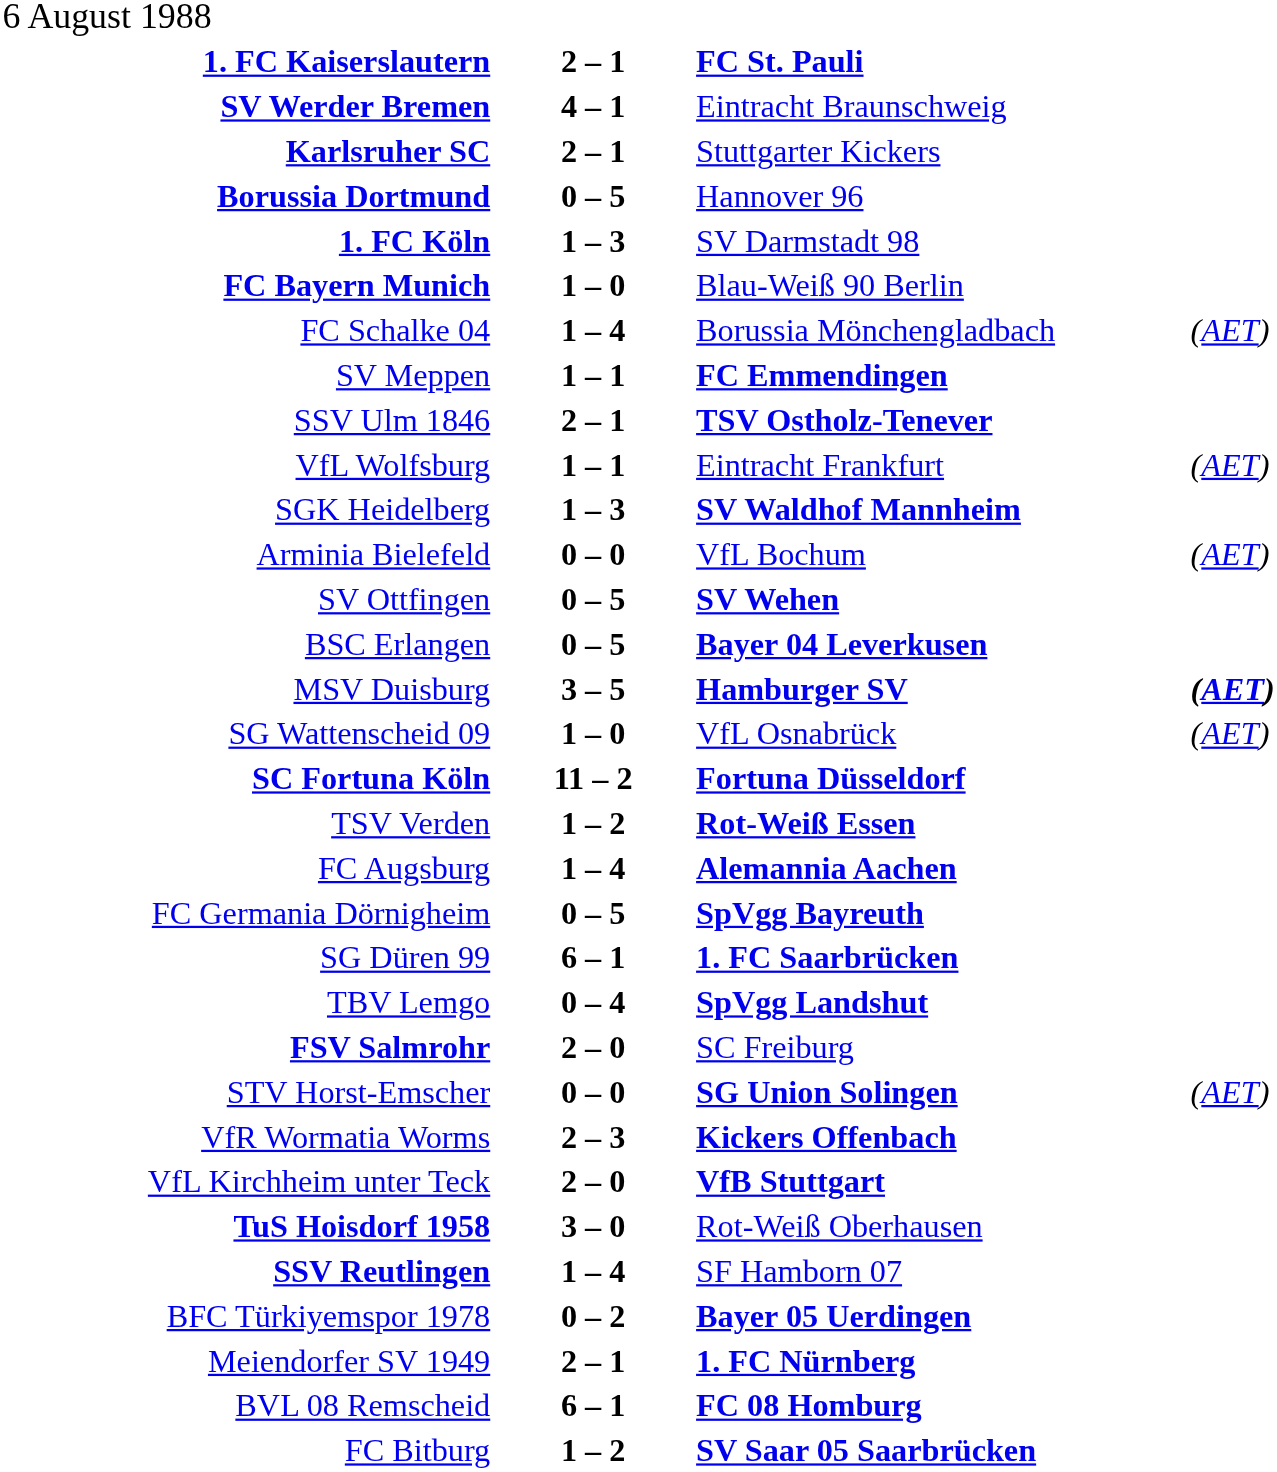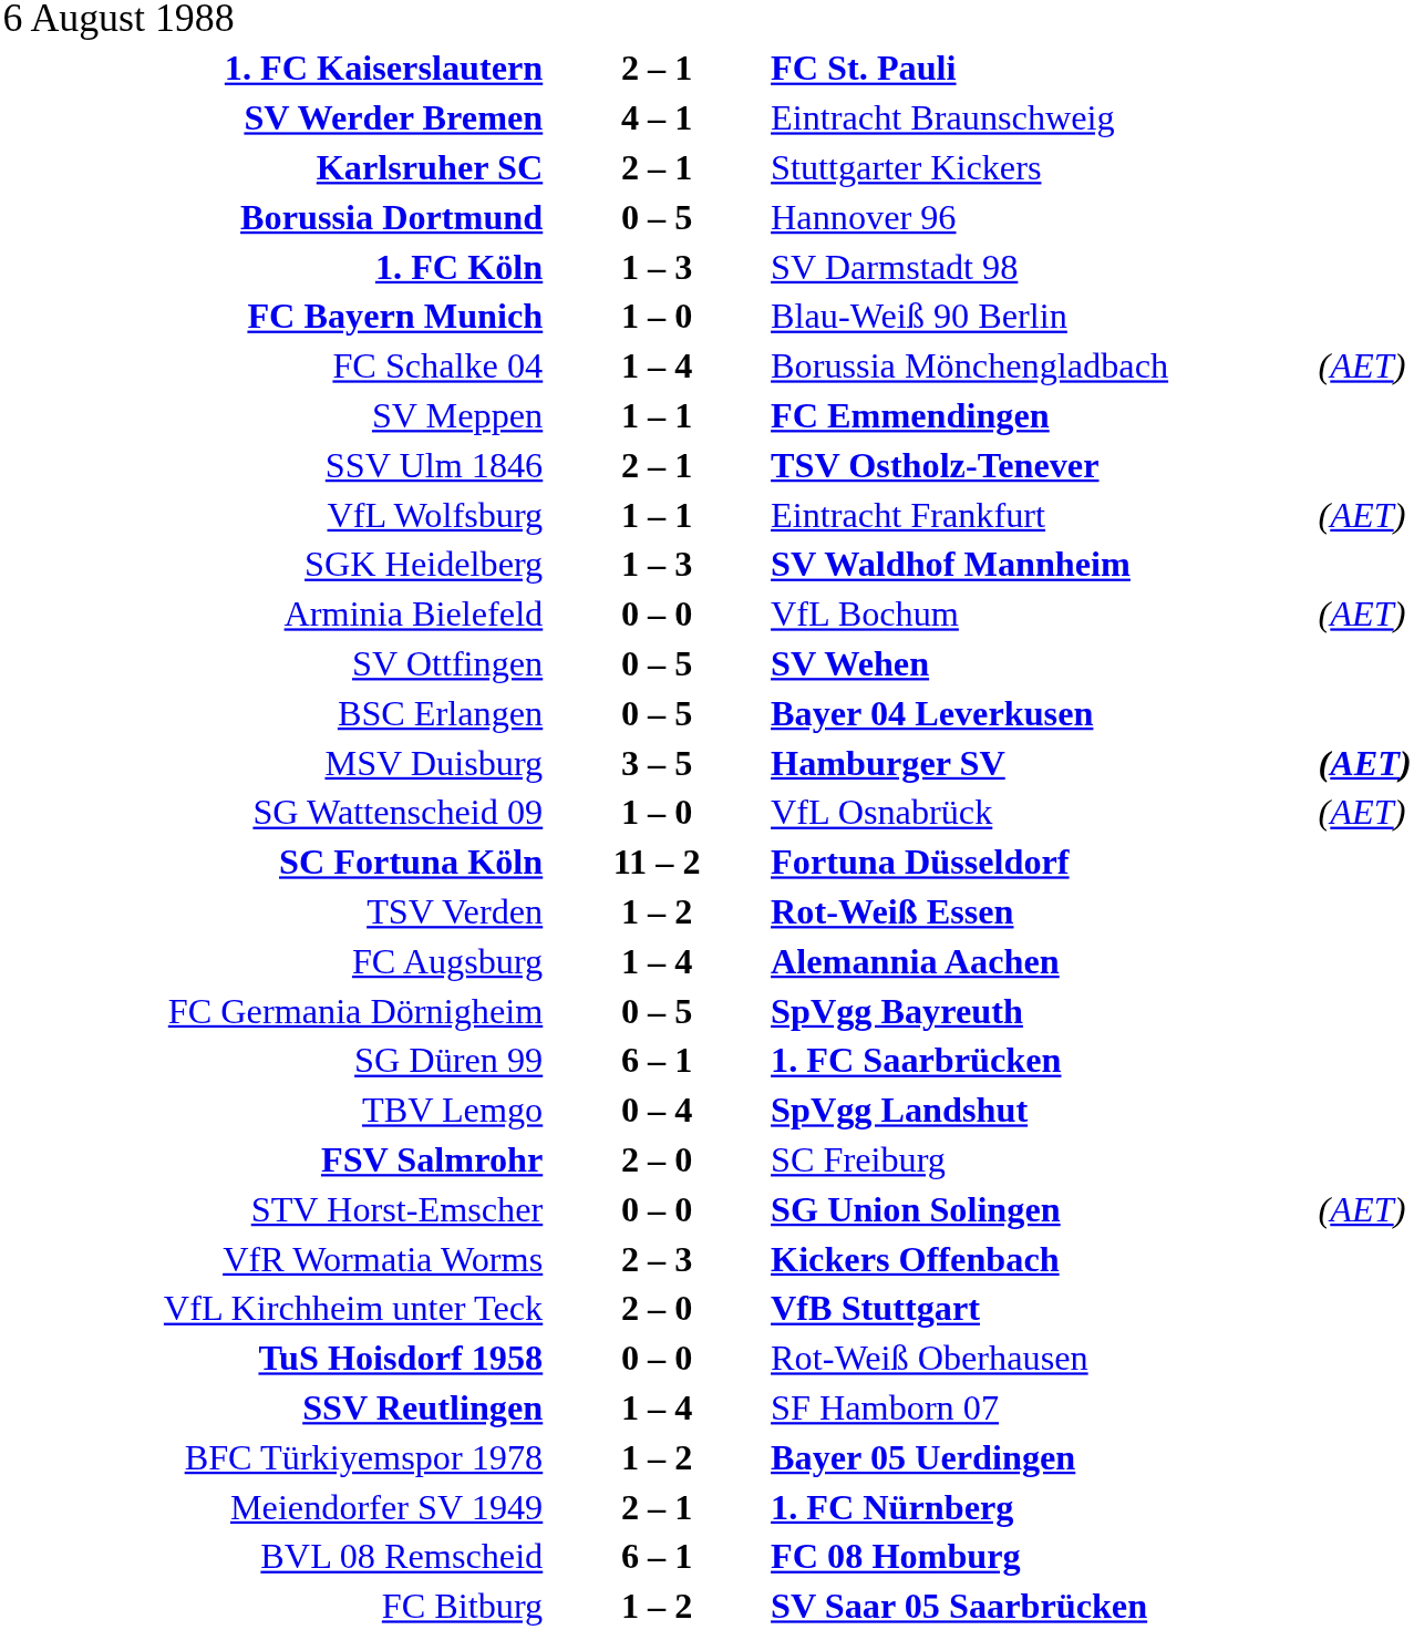 <table width=100% cellspacing=1>
 <tr>
 <th width=25%></th>
 <th width=10%></th>
 <th width=25%></th>
 <th></th>
 </tr>
 <tr>
 <td>6 August 1988</td>
 </tr>
 <tr style=font-size:90%>
 <td align=right><strong><a href='#'>1. FC Kaiserslautern</a></strong></td>
 <td align=center><strong>2 – 1</strong></td>
 <td><strong><a href='#'>FC St. Pauli</a></strong></td>
 </tr>
 <tr style=font-size:90%>
 <td align=right><strong><a href='#'>SV Werder Bremen</a></strong></td>
 <td align=center><strong>4 – 1</strong></td>
 <td><a href='#'>Eintracht Braunschweig</a></td>
 </tr>
 <tr style=font-size:90%>
 <td align=right><strong><a href='#'>Karlsruher SC</a></strong></td>
 <td align=center><strong>2 – 1</strong></td>
 <td><a href='#'>Stuttgarter Kickers</a></td>
 </tr>
 <tr style=font-size:90%>
 <td align=right><strong><a href='#'>Borussia Dortmund</a></strong></td>
 <td align=center><strong>0 – 5</strong></td>
 <td><a href='#'>Hannover 96</a></td>
 </tr>
 <tr style=font-size:90%>
 <td align=right><strong><a href='#'>1. FC Köln</a></strong></td>
 <td align=center><strong>1 – 3</strong></td>
 <td><a href='#'>SV Darmstadt 98</a></td>
 </tr>
 <tr style=font-size:90%>
 <td align=right><strong><a href='#'>FC Bayern Munich</a></strong></td>
 <td align=center><strong>1 – 0</strong></td>
 <td><a href='#'>Blau-Weiß 90 Berlin</a></td>
 </tr>
 <tr style=font-size:90%>
 <td align=right><a href='#'>FC Schalke 04</a></td>
 <td align=center><strong>1 – 4</strong></td>
 <td><a href='#'>Borussia Mönchengladbach</a></td>
 <td><em>(<a href='#'>AET</a>)</em></td>
 </tr>
 <tr style=font-size:90%>
 <td align=right><a href='#'>SV Meppen</a></td>
 <td align=center><strong>1 – 1</strong></td>
 <td><strong><a href='#'>FC Emmendingen</a></strong></td>
 </tr>
 <tr style=font-size:90%>
 <td align=right><a href='#'>SSV Ulm 1846</a></td>
 <td align=center><strong>2 – 1</strong></td>
 <td><strong><a href='#'>TSV Ostholz-Tenever</a></strong></td>
 </tr>
 <tr style=font-size:90%>
 <td align=right><a href='#'>VfL Wolfsburg</a></td>
 <td align=center><strong>1 – 1</strong></td>
 <td><a href='#'>Eintracht Frankfurt</a></td>
 <td><em>(<a href='#'>AET</a>)</em></td>
 </tr>
 <tr style=font-size:90%>
 <td align=right><a href='#'>SGK Heidelberg</a></td>
 <td align=center><strong>1 – 3</strong></td>
 <td><strong><a href='#'>SV Waldhof Mannheim</a></strong></td>
 </tr>
 <tr style=font-size:90%>
 <td align=right><a href='#'>Arminia Bielefeld</a></td>
 <td align=center><strong>0 – 0</strong></td>
 <td><a href='#'>VfL Bochum</a></td>
 <td><em>(<a href='#'>AET</a>)</em></td>
 </tr>
 <tr style=font-size:90%>
 <td align=right><a href='#'>SV Ottfingen</a></td>
 <td align=center><strong>0 – 5</strong></td>
 <td><strong><a href='#'>SV Wehen</a></strong></td>
 </tr>
 <tr style=font-size:90%>
 <td align=right><a href='#'>BSC Erlangen</a></td>
 <td align=center><strong>0 – 5</strong></td>
 <td><strong><a href='#'>Bayer 04 Leverkusen</a></strong></td>
 </tr>
 <tr style=font-size:90%>
 <td align=right><a href='#'>MSV Duisburg</a></td>
 <td align=center><strong>3 – 5</strong></td>
 <td><strong><a href='#'>Hamburger SV</a></strong></td>
 <td><strong><em>(<a href='#'>AET</a>)</em></strong></td>
 </tr>
 <tr style=font-size:90%>
 <td align=right><a href='#'>SG Wattenscheid 09</a></td>
 <td align=center><strong>1 – 0</strong></td>
 <td><a href='#'>VfL Osnabrück</a></td>
 <td><em>(<a href='#'>AET</a>)</em></td>
 </tr>
 <tr style=font-size:90%>
 <td align=right><strong><a href='#'>SC Fortuna Köln</a></strong></td>
 <td align=center><strong>11 – 2</strong></td>
 <td><strong><a href='#'>Fortuna Düsseldorf</a></strong></td>
 </tr>
 <tr style=font-size:90%>
 <td align=right><a href='#'>TSV Verden</a></td>
 <td align=center><strong>1 – 2</strong></td>
 <td><strong><a href='#'>Rot-Weiß Essen</a></strong></td>
 </tr>
 <tr style=font-size:90%>
 <td align=right><a href='#'>FC Augsburg</a></td>
 <td align=center><strong>1 – 4</strong></td>
 <td><strong><a href='#'>Alemannia Aachen</a></strong></td>
 </tr>
 <tr style=font-size:90%>
 <td align=right><a href='#'>FC Germania Dörnigheim</a></td>
 <td align=center><strong>0 – 5</strong></td>
 <td><strong><a href='#'>SpVgg Bayreuth</a></strong></td>
 </tr>
 <tr style=font-size:90%>
 <td align=right><a href='#'>SG Düren 99</a></td>
 <td align=center><strong>6 – 1</strong></td>
 <td><strong><a href='#'>1. FC Saarbrücken</a></strong></td>
 </tr>
 <tr style=font-size:90%>
 <td align=right><a href='#'>TBV Lemgo</a></td>
 <td align=center><strong>0 – 4</strong></td>
 <td><strong><a href='#'>SpVgg Landshut</a></strong></td>
 </tr>
 <tr style=font-size:90%>
 <td align=right><strong><a href='#'>FSV Salmrohr</a></strong></td>
 <td align=center><strong>2 – 0</strong></td>
 <td><a href='#'>SC Freiburg</a></td>
 </tr>
 <tr style=font-size:90%>
 <td align=right><a href='#'>STV Horst-Emscher</a></td>
 <td align=center><strong>0 – 0</strong></td>
 <td><strong><a href='#'>SG Union Solingen</a></strong></td>
 <td><em>(<a href='#'>AET</a>)</em></td>
 </tr>
 <tr style=font-size:90%>
 <td align=right><a href='#'>VfR Wormatia Worms</a></td>
 <td align=center><strong>2 – 3</strong></td>
 <td><strong><a href='#'>Kickers Offenbach</a></strong></td>
 </tr>
 <tr style=font-size:90%>
 <td align=right><a href='#'>VfL Kirchheim unter Teck</a></td>
 <td align=center><strong>2 – 0</strong></td>
 <td><strong><a href='#'>VfB Stuttgart</a></strong></td>
 </tr>
 <tr style=font-size:90%>
 <td align=right><strong><a href='#'>TuS Hoisdorf 1958</a></strong></td>
-<td align=center><strong>3 – 0</strong></td>
+<td align=center><strong>0 – 0</strong></td>
 <td><a href='#'>Rot-Weiß Oberhausen</a></td>
 </tr>
 <tr style=font-size:90%>
 <td align=right><strong><a href='#'>SSV Reutlingen</a></strong></td>
 <td align=center><strong>1 – 4</strong></td>
 <td><a href='#'>SF Hamborn 07</a></td>
 </tr>
 <tr style=font-size:90%>
 <td align=right><a href='#'>BFC Türkiyemspor 1978</a></td>
-<td align=center><strong>0 – 2</strong></td>
+<td align=center><strong>1 – 2</strong></td>
 <td><strong><a href='#'>Bayer 05 Uerdingen</a></strong></td>
 </tr>
 <tr style=font-size:90%>
 <td align=right><a href='#'>Meiendorfer SV 1949</a></td>
 <td align=center><strong>2 – 1</strong></td>
 <td><strong><a href='#'>1. FC Nürnberg</a></strong></td>
 </tr>
 <tr style=font-size:90%>
 <td align=right><a href='#'>BVL 08 Remscheid</a></td>
 <td align=center><strong>6 – 1</strong></td>
 <td><strong><a href='#'>FC 08 Homburg</a></strong></td>
 </tr>
 <tr style=font-size:90%>
 <td align=right><a href='#'>FC Bitburg</a></td>
 <td align=center><strong>1 – 2</strong></td>
 <td><strong><a href='#'>SV Saar 05 Saarbrücken</a></strong></td>
 </tr>
 </table>
